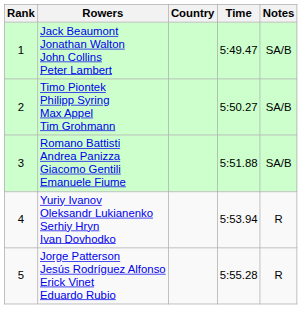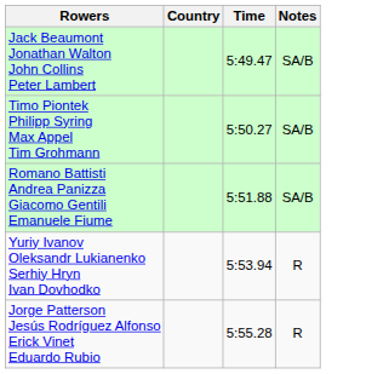 <table class="wikitable" style="text-align:center">
 <tr>
-<th>Rank</th>
 <th>Rowers</th>
 <th>Country</th>
 <th>Time</th>
 <th>Notes</th>
 </tr>
 <tr bgcolor=ccffcc>
-<td>1</td>
 <td align="left"><a href='#'>Jack Beaumont</a><br><a href='#'>Jonathan Walton</a><br><a href='#'>John Collins</a><br><a href='#'>Peter Lambert</a></td>
 <td align="left"></td>
 <td>5:49.47</td>
 <td>SA/B</td>
 </tr>
 <tr bgcolor=ccffcc>
-<td>2</td>
 <td align="left"><a href='#'>Timo Piontek</a><br><a href='#'>Philipp Syring</a><br><a href='#'>Max Appel</a><br><a href='#'>Tim Grohmann</a></td>
 <td align="left"></td>
 <td>5:50.27</td>
 <td>SA/B</td>
 </tr>
 <tr bgcolor=ccffcc>
-<td>3</td>
 <td align="left"><a href='#'>Romano Battisti</a><br><a href='#'>Andrea Panizza</a><br><a href='#'>Giacomo Gentili</a><br><a href='#'>Emanuele Fiume</a></td>
 <td align="left"></td>
 <td>5:51.88</td>
 <td>SA/B</td>
 </tr>
 <tr>
-<td>4</td>
 <td align="left"><a href='#'>Yuriy Ivanov</a><br><a href='#'>Oleksandr Lukianenko</a><br><a href='#'>Serhiy Hryn</a><br><a href='#'>Ivan Dovhodko</a></td>
 <td align="left"></td>
 <td>5:53.94</td>
 <td>R</td>
 </tr>
 <tr>
-<td>5</td>
 <td align="left"><a href='#'>Jorge Patterson</a><br><a href='#'>Jesús Rodríguez Alfonso</a><br><a href='#'>Erick Vinet</a><br><a href='#'>Eduardo Rubio</a></td>
 <td align="left"></td>
 <td>5:55.28</td>
 <td>R</td>
 </tr>
 </table>
